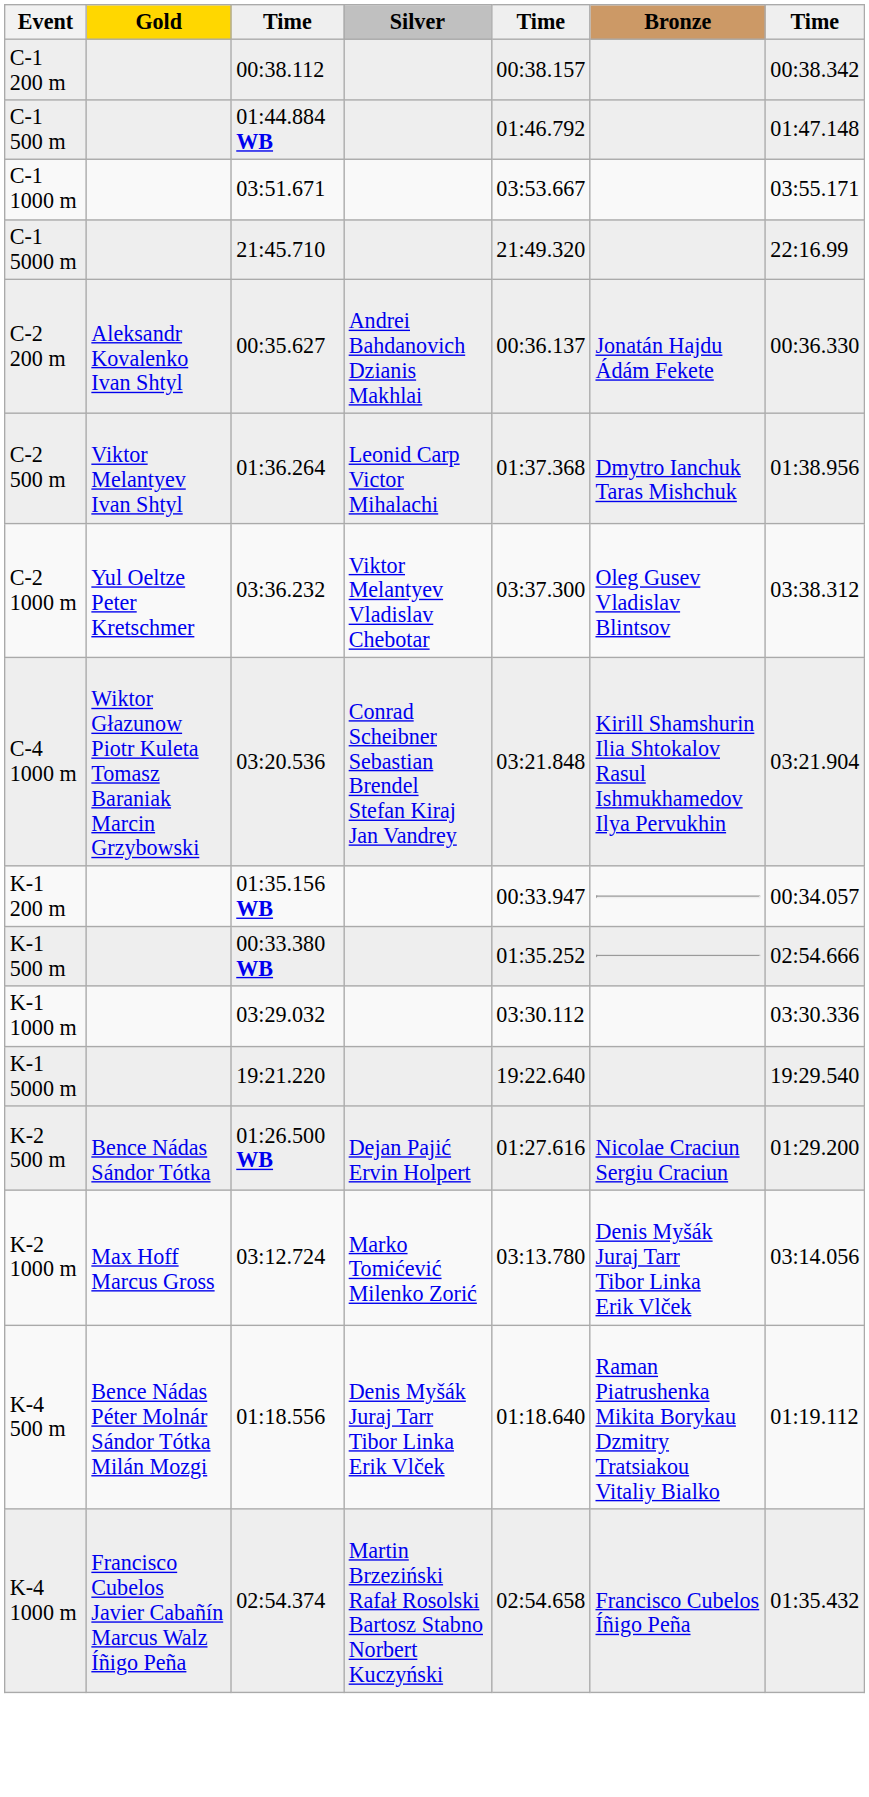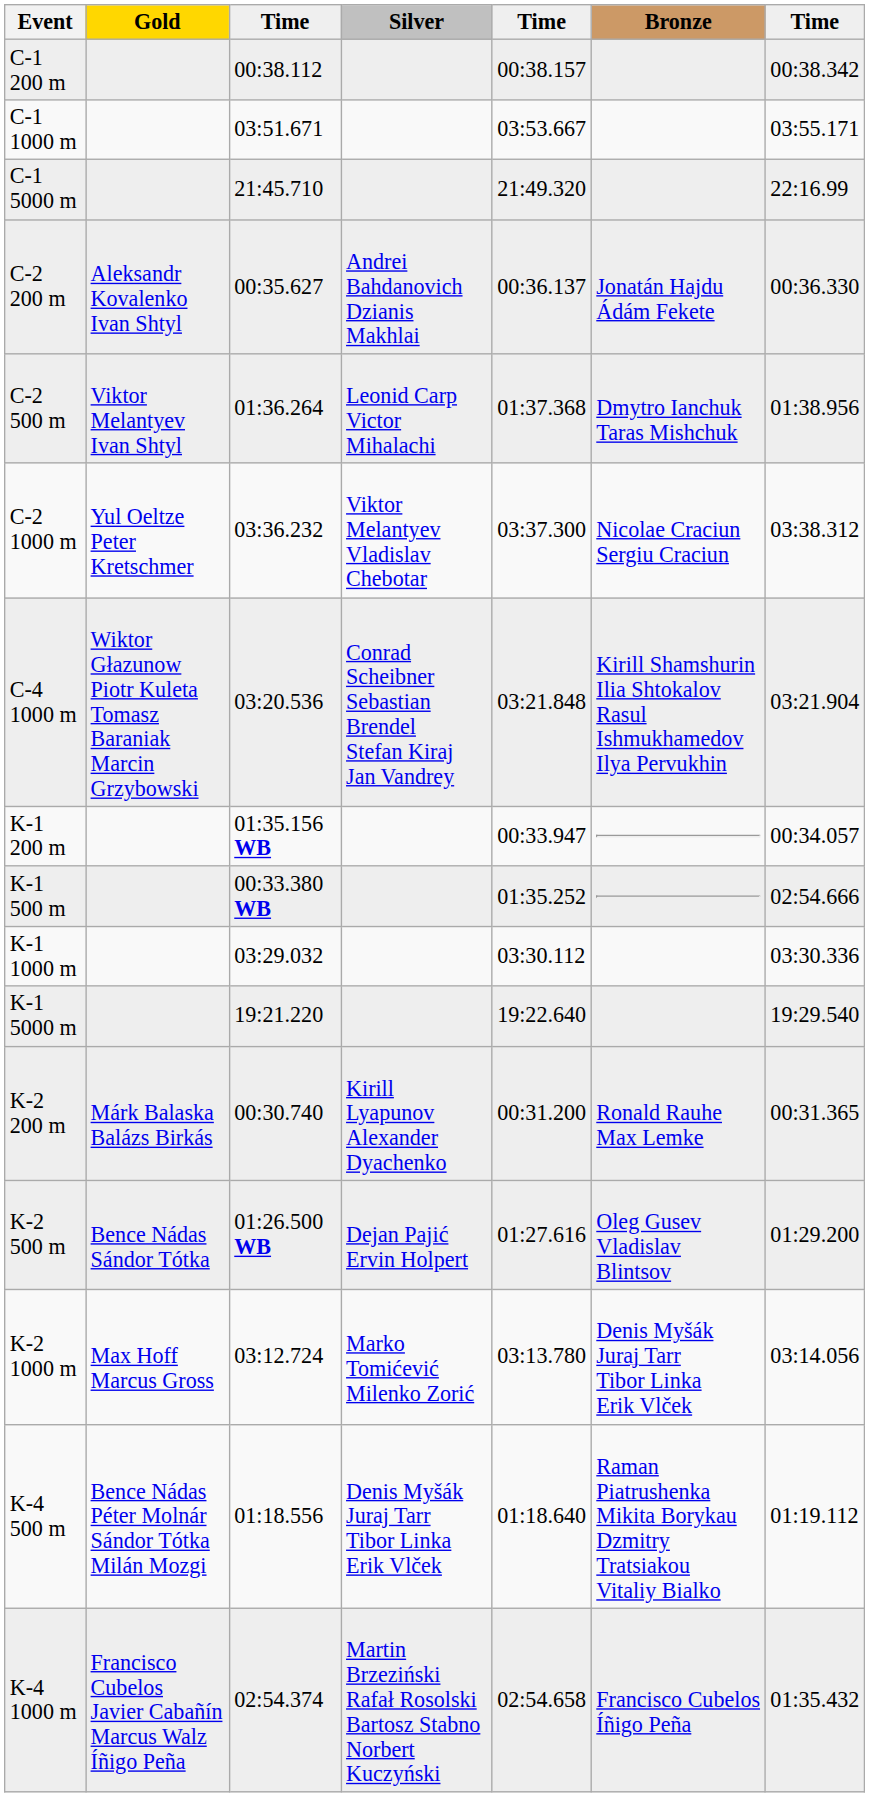 <table class="wikitable" width=100%>
 <tr>
 <th>Event</th>
 <td align=center bgcolor="gold"><strong>Gold</strong></td>
 <td align=center bgcolor="EFEFEF"><strong>Time</strong></td>
 <td align=center bgcolor="silver"><strong>Silver</strong></td>
 <td align=center bgcolor="EFEFEF"><strong>Time</strong></td>
 <td align=center bgcolor="CC9966"><strong>Bronze</strong></td>
 <td align=center bgcolor="EFEFEF"><strong>Time</strong></td>
 </tr>
 <tr style="background:#eee; width:100%;">
 <td>C-1 200 m</td>
 <td></td>
 <td>00:38.112</td>
 <td></td>
 <td>00:38.157</td>
 <td></td>
 <td>00:38.342</td>
-</tr>
-<tr style="background:#eee; width:100%;">
-<td>C-1 500 m</td>
-<td></td>
-<td>01:44.884 <strong><a href='#'>WB</a></strong></td>
-<td></td>
-<td>01:46.792</td>
-<td></td>
-<td>01:47.148</td>
 </tr>
 <tr>
 <td>C-1 1000 m </td>
 <td></td>
 <td>03:51.671</td>
 <td></td>
 <td>03:53.667</td>
 <td></td>
 <td>03:55.171</td>
 </tr>
 <tr style="background:#eee; width:100%;">
 <td>C-1 5000 m</td>
 <td></td>
 <td>21:45.710</td>
 <td></td>
 <td>21:49.320</td>
 <td></td>
 <td>22:16.99</td>
 </tr>
 <tr style="background:#eee; width:100%;">
 <td>C-2 200 m</td>
 <td><br><a href='#'>Aleksandr Kovalenko</a><br><a href='#'>Ivan Shtyl</a></td>
 <td>00:35.627</td>
 <td><br><a href='#'>Andrei Bahdanovich</a><br><a href='#'>Dzianis Makhlai</a></td>
 <td>00:36.137</td>
 <td><br><a href='#'>Jonatán Hajdu</a><br><a href='#'>Ádám Fekete</a></td>
 <td>00:36.330</td>
 </tr>
 <tr style="background:#eee; width:100%;">
 <td>C-2 500 m</td>
 <td><br><a href='#'>Viktor Melantyev</a><br><a href='#'>Ivan Shtyl</a></td>
 <td>01:36.264</td>
 <td><br><a href='#'>Leonid Carp</a><br><a href='#'>Victor Mihalachi</a></td>
 <td>01:37.368</td>
 <td><br><a href='#'>Dmytro Ianchuk</a><br><a href='#'>Taras Mishchuk</a></td>
 <td>01:38.956</td>
 </tr>
 <tr>
 <td>C-2 1000 m </td>
 <td><br><a href='#'>Yul Oeltze</a><br><a href='#'>Peter Kretschmer</a></td>
 <td>03:36.232</td>
 <td><br><a href='#'>Viktor Melantyev</a><br><a href='#'>Vladislav Chebotar</a></td>
 <td>03:37.300</td>
-<td><br><a href='#'>Oleg Gusev</a><br><a href='#'>Vladislav Blintsov</a></td>
+<td><br><a href='#'>Nicolae Craciun</a><br><a href='#'>Sergiu Craciun</a></td>
 <td>03:38.312</td>
 </tr>
 <tr style="background:#eee; width:100%;">
 <td>C-4 1000 m</td>
 <td><br><a href='#'>Wiktor Głazunow</a><br><a href='#'>Piotr Kuleta</a><br><a href='#'>Tomasz Baraniak</a><br><a href='#'>Marcin Grzybowski</a></td>
 <td>03:20.536</td>
 <td><br><a href='#'>Conrad Scheibner</a><br><a href='#'>Sebastian Brendel</a><br><a href='#'>Stefan Kiraj</a><br><a href='#'>Jan Vandrey</a></td>
 <td>03:21.848</td>
 <td><br><a href='#'>Kirill Shamshurin</a><br><a href='#'>Ilia Shtokalov</a><br><a href='#'>Rasul Ishmukhamedov</a><br><a href='#'>Ilya Pervukhin</a></td>
 <td>03:21.904</td>
 </tr>
 <tr>
 <td>K-1 200 m </td>
 <td></td>
 <td>01:35.156 <strong><a href='#'>WB</a></strong></td>
 <td></td>
 <td>00:33.947</td>
 <td><hr></td>
 <td>00:34.057</td>
 </tr>
 <tr style="background:#eee; width:100%;">
 <td>K-1 500 m</td>
 <td></td>
 <td>00:33.380 <strong><a href='#'>WB</a></strong></td>
 <td></td>
 <td>01:35.252</td>
 <td><hr></td>
 <td>02:54.666</td>
 </tr>
 <tr>
 <td>K-1 1000 m </td>
 <td></td>
 <td>03:29.032</td>
 <td></td>
 <td>03:30.112</td>
 <td></td>
 <td>03:30.336</td>
 </tr>
 <tr style="background:#eee; width:100%;">
 <td>K-1 5000 m</td>
 <td></td>
 <td>19:21.220</td>
 <td></td>
 <td>19:22.640</td>
 <td></td>
 <td>19:29.540</td>
 </tr>
 <tr style="background:#eee; width:100%;">
+<td>K-2 200 m</td>
+<td><br><a href='#'>Márk Balaska</a><br><a href='#'>Balázs Birkás</a></td>
+<td>00:30.740</td>
+<td><br><a href='#'>Kirill Lyapunov</a><br><a href='#'>Alexander Dyachenko</a></td>
+<td>00:31.200</td>
+<td><br><a href='#'>Ronald Rauhe</a><br><a href='#'>Max Lemke</a></td>
+<td>00:31.365</td>
+</tr>
+<tr style="background:#eee; width:100%;">
 <td>K-2 500 m</td>
 <td><br><a href='#'>Bence Nádas</a><br><a href='#'>Sándor Tótka</a></td>
 <td>01:26.500 <strong><a href='#'>WB</a></strong></td>
 <td><br><a href='#'>Dejan Pajić</a><br><a href='#'>Ervin Holpert</a></td>
 <td>01:27.616</td>
-<td><br><a href='#'>Nicolae Craciun</a><br><a href='#'>Sergiu Craciun</a></td>
+<td><br><a href='#'>Oleg Gusev</a><br><a href='#'>Vladislav Blintsov</a></td>
 <td>01:29.200</td>
 </tr>
 <tr>
 <td>K-2 1000 m </td>
 <td><br><a href='#'>Max Hoff</a><br><a href='#'>Marcus Gross</a></td>
 <td>03:12.724</td>
 <td><br><a href='#'>Marko Tomićević</a><br><a href='#'>Milenko Zorić</a></td>
 <td>03:13.780</td>
 <td><br><a href='#'>Denis Myšák</a><br><a href='#'>Juraj Tarr</a><br><a href='#'>Tibor Linka</a><br><a href='#'>Erik Vlček</a></td>
 <td>03:14.056</td>
 </tr>
 <tr>
 <td>K-4 500 m </td>
 <td><br><a href='#'>Bence Nádas</a><br><a href='#'>Péter Molnár</a><br><a href='#'>Sándor Tótka</a><br><a href='#'>Milán Mozgi</a></td>
 <td>01:18.556</td>
 <td><br><a href='#'>Denis Myšák</a><br><a href='#'>Juraj Tarr</a><br><a href='#'>Tibor Linka</a><br><a href='#'>Erik Vlček</a></td>
 <td>01:18.640</td>
 <td><br><a href='#'>Raman Piatrushenka</a><br><a href='#'>Mikita Borykau</a><br><a href='#'>Dzmitry Tratsiakou</a><br><a href='#'>Vitaliy Bialko</a></td>
 <td>01:19.112</td>
 </tr>
 <tr style="background:#eee; width:100%;">
 <td>K-4 1000 m</td>
 <td><br><a href='#'>Francisco Cubelos</a><br><a href='#'>Javier Cabañín</a><br><a href='#'>Marcus Walz</a><br><a href='#'>Íñigo Peña</a></td>
 <td>02:54.374</td>
 <td><br><a href='#'>Martin Brzeziński</a><br><a href='#'>Rafał Rosolski</a><br><a href='#'>Bartosz Stabno</a><br><a href='#'>Norbert Kuczyński</a></td>
 <td>02:54.658</td>
 <td><br><a href='#'>Francisco Cubelos</a><br><a href='#'>Íñigo Peña</a></td>
 <td>01:35.432</td>
 </tr>
 </table>
